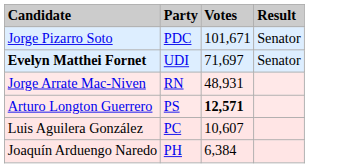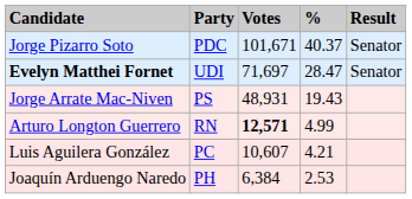 <table class="wikitable">
 <tr>
 <td bgcolor=#cccccc><strong>Candidate</strong></td>
 <td bgcolor=#cccccc><strong>Party</strong></td>
 <td bgcolor=#cccccc><strong>Votes</strong></td>
+<td bgcolor=#cccccc><strong>%</strong></td>
 <td bgcolor=#cccccc><strong>Result</strong></td>
 </tr>
 <tr>
 <td bgcolor=#DDEEFF><a href='#'>Jorge Pizarro Soto</a></td>
 <td bgcolor=#DDEEFF><a href='#'>PDC</a></td>
 <td bgcolor=#DDEEFF>101,671</td>
+<td bgcolor=#DDEEFF>40.37</td>
 <td bgcolor=#DDEEFF>Senator</td>
 </tr>
 <tr>
 <td bgcolor=#DDEEFF><strong>Evelyn Matthei Fornet</strong></td>
 <td bgcolor=#DDEEFF><a href='#'>UDI</a></td>
 <td bgcolor=#DDEEFF>71,697</td>
+<td bgcolor=#DDEEFF>28.47</td>
 <td bgcolor=#DDEEFF>Senator</td>
 </tr>
 <tr>
 <td bgcolor=#FFE8E8><a href='#'>Jorge Arrate Mac-Niven</a></td>
-<td bgcolor=#FFE8E8><a href='#'>RN</a></td>
+<td bgcolor=#FFE8E8><a href='#'>PS</a></td>
 <td bgcolor=#FFE8E8>48,931</td>
+<td bgcolor=#FFE8E8>19.43</td>
 <td bgcolor=#FFE8E8></td>
 </tr>
 <tr>
 <td bgcolor=#FFE8E8><a href='#'>Arturo Longton Guerrero</a></td>
-<td bgcolor=#FFE8E8><a href='#'>PS</a></td>
+<td bgcolor=#FFE8E8><a href='#'>RN</a></td>
 <td bgcolor=#FFE8E8><strong>12,571</strong></td>
+<td bgcolor=#FFE8E8>4.99</td>
 <td bgcolor=#FFE8E8></td>
 </tr>
 <tr>
 <td bgcolor=#FFE5E5>Luis Aguilera González</td>
 <td bgcolor=#FFE5E5><a href='#'>PC</a></td>
 <td bgcolor=#FFE5E5>10,607</td>
+<td bgcolor=#FFE5E5>4.21</td>
 <td bgcolor=#FFE5E5></td>
 </tr>
 <tr>
 <td bgcolor=#FFE5E5>Joaquín Arduengo Naredo</td>
 <td bgcolor=#FFE5E5><a href='#'>PH</a></td>
 <td bgcolor=#FFE5E5>6,384</td>
+<td bgcolor=#FFE5E5>2.53</td>
 <td bgcolor=#FFE5E5></td>
 </tr>
 </table>
